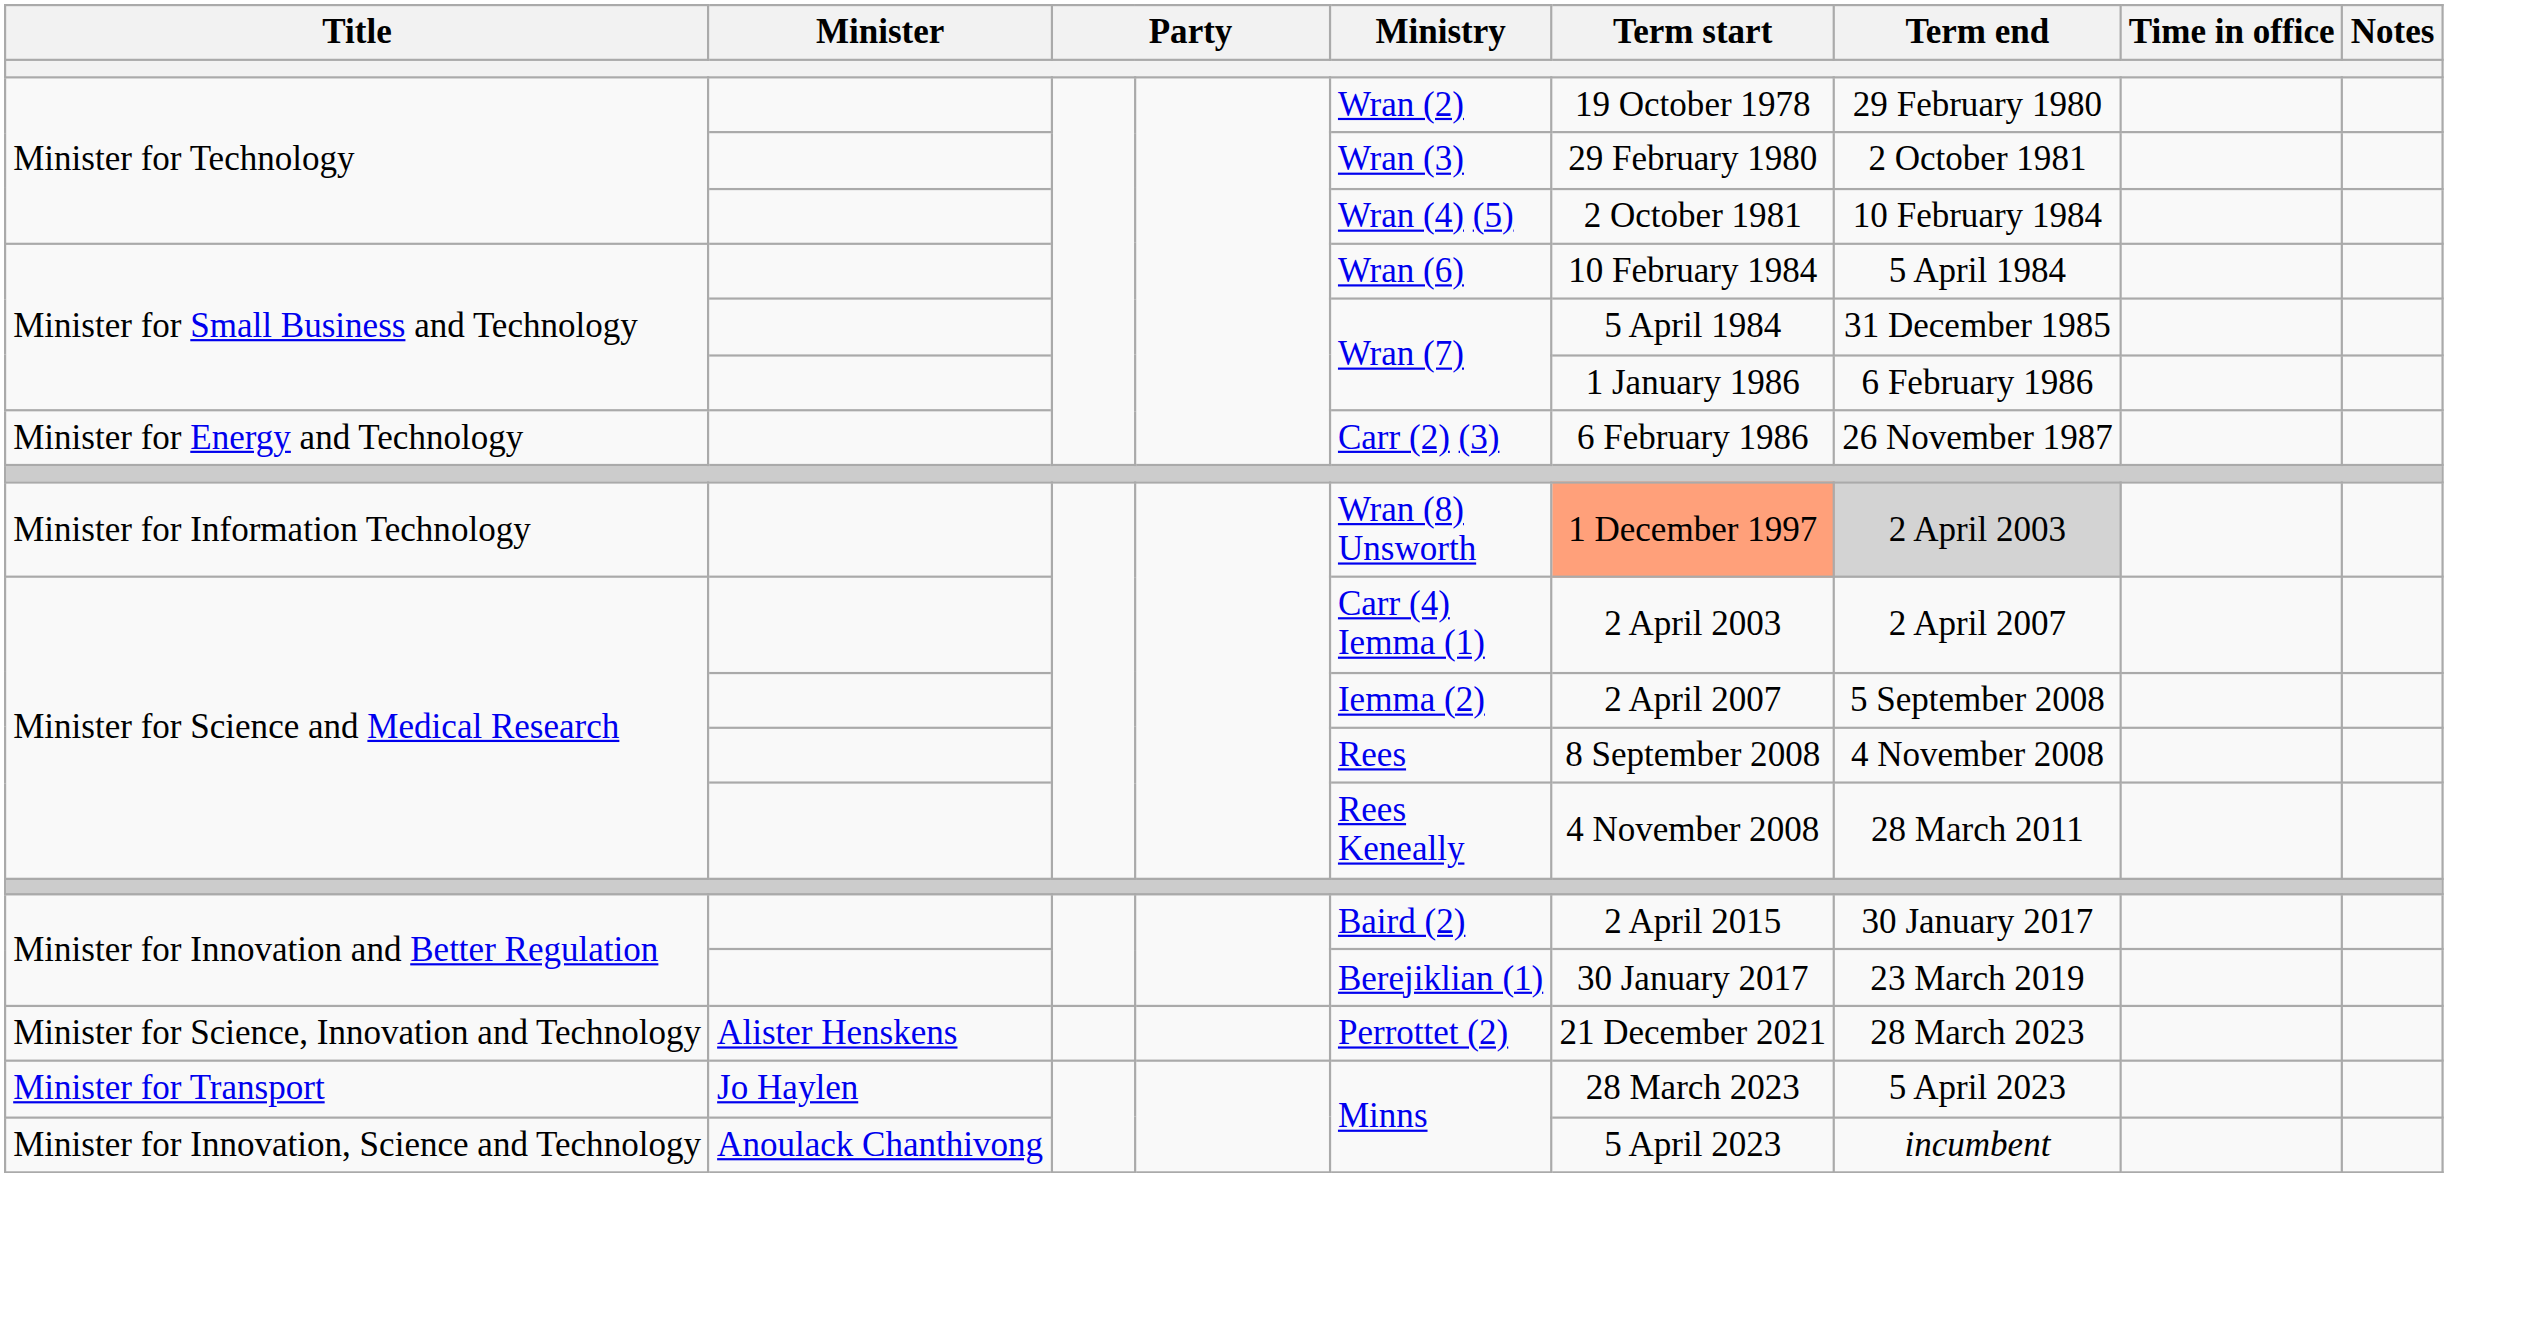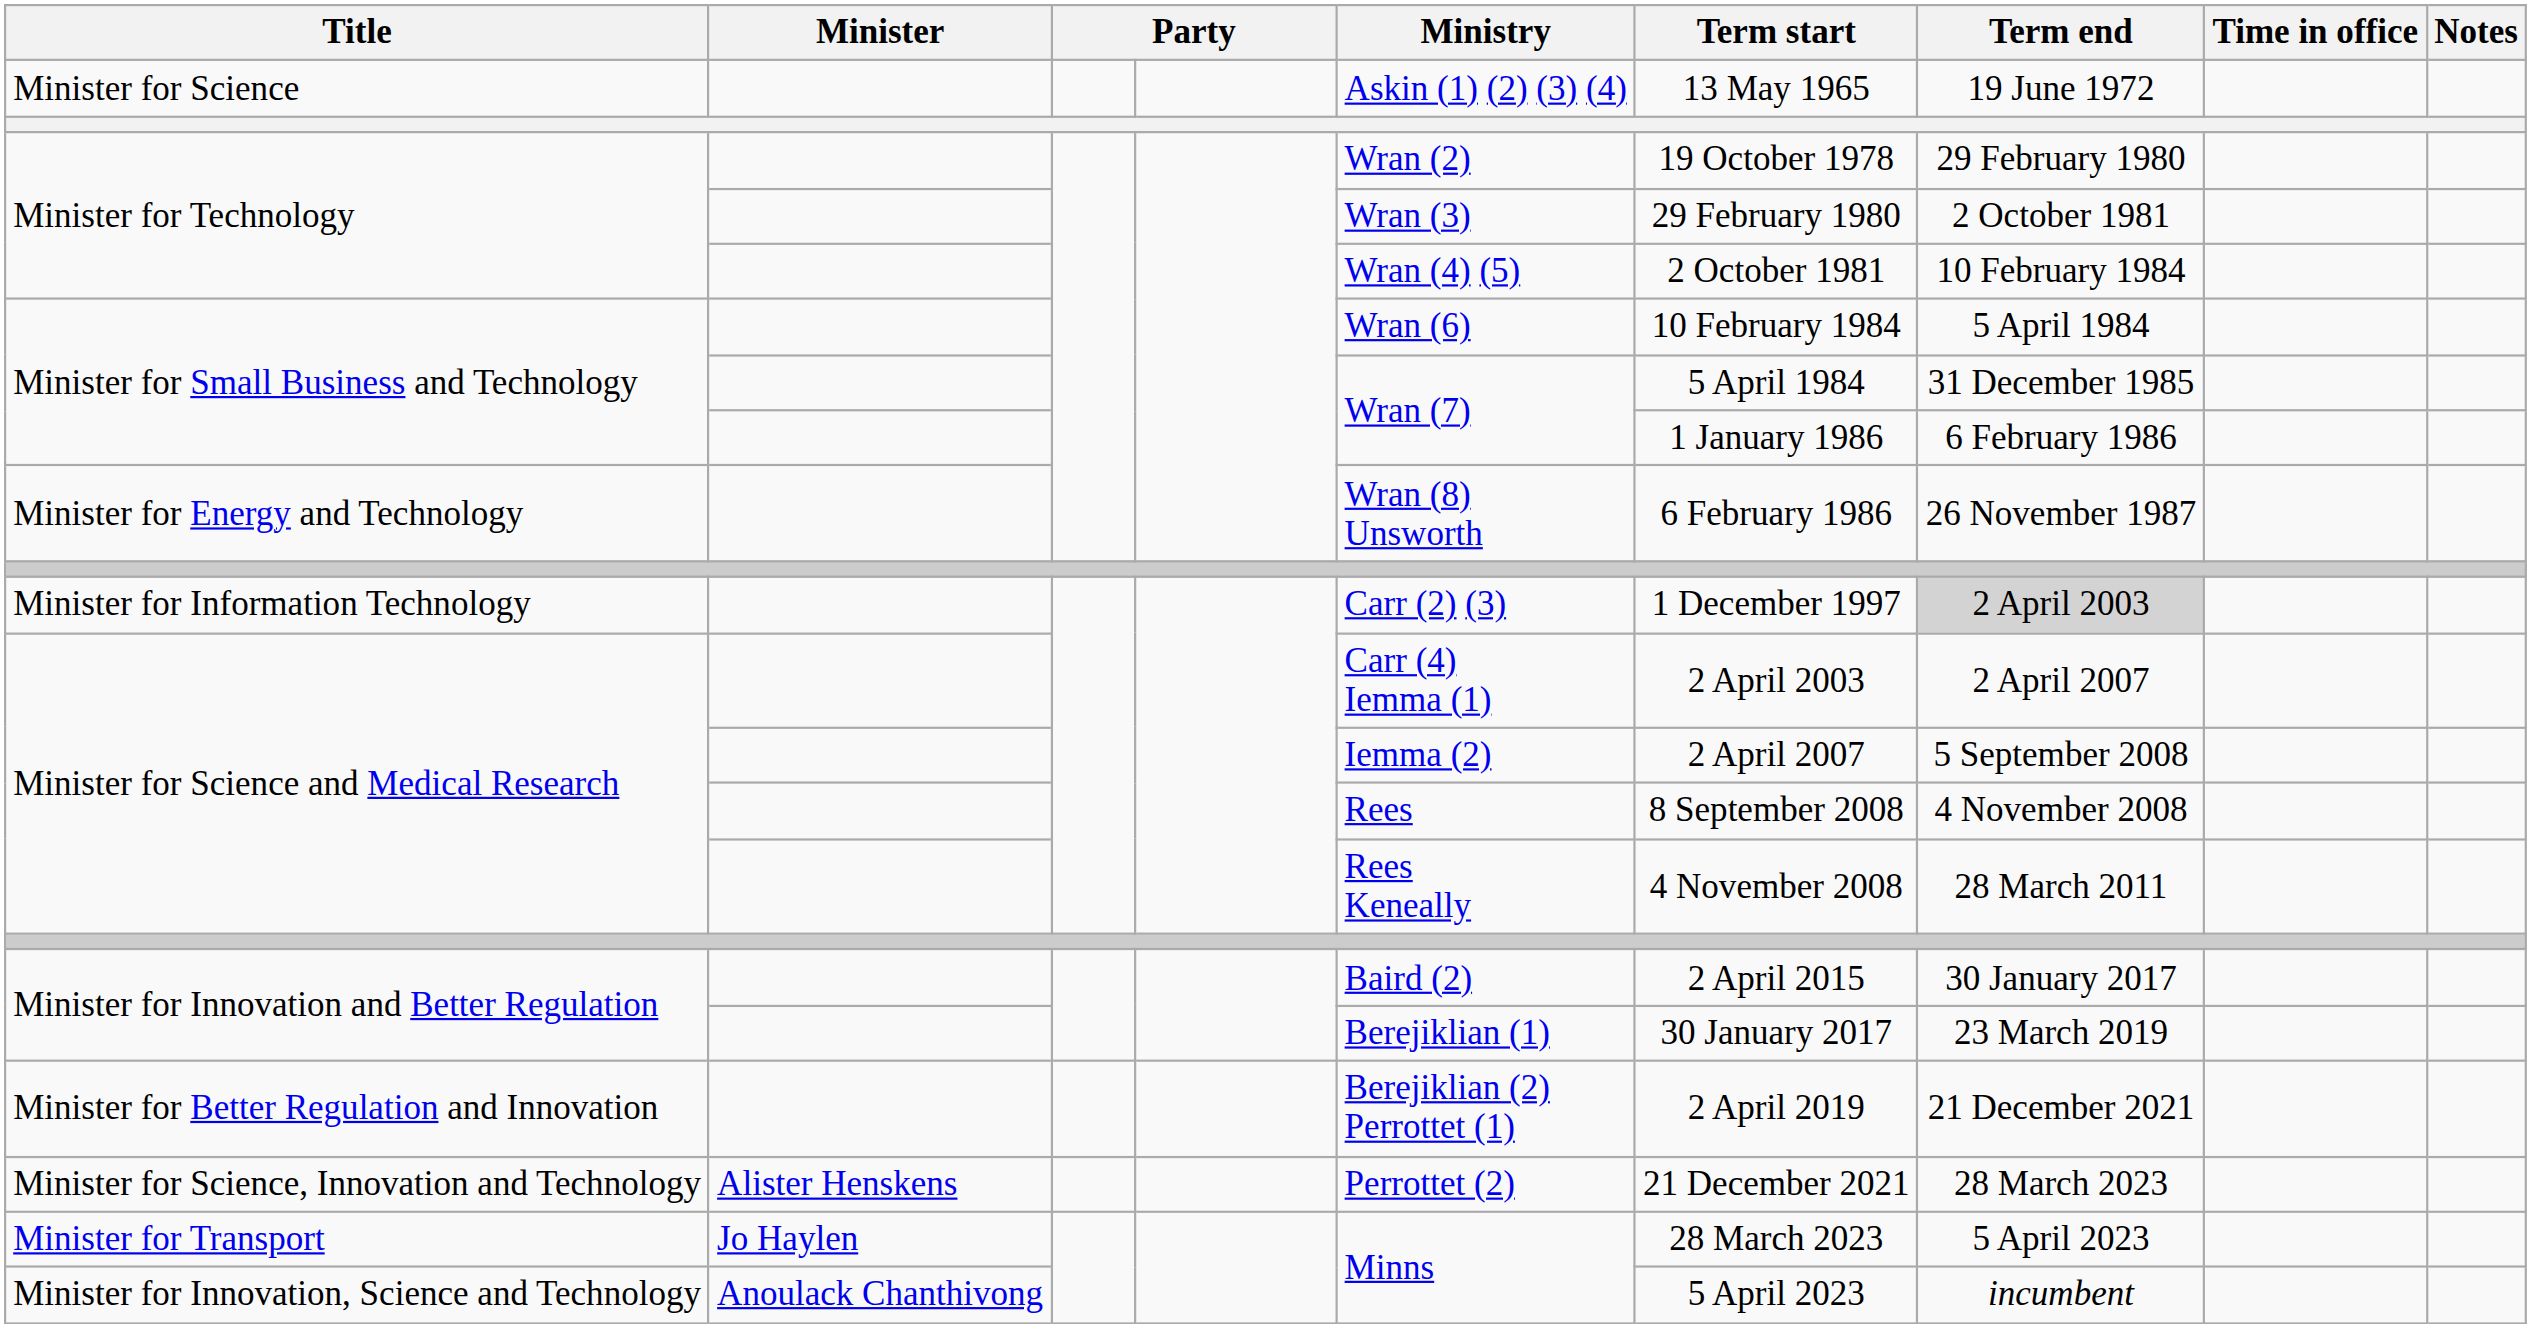 <table class="wikitable sortable">
 <tr>
 <th>Title</th>
 <th>Minister</th>
 <th colspan=2>Party</th>
 <th>Ministry</th>
 <th data-sort-type="date">Term start</th>
 <th data-sort-type=date>Term end</th>
 <th>Time in office</th>
 <th class="unsortable">Notes</th>
+</tr>
+<tr>
+<td>Minister for Science</td>
+<td></td>
+<td> </td>
+<td width=8%></td>
+<td><a href='#'>Askin (1)</a> <a href='#'>(2)</a> <a href='#'>(3)</a> <a href='#'>(4)</a></td>
+<td align=center>13 May 1965</td>
+<td align=center>19 June 1972</td>
+<td align=right><strong></strong></td>
+<td></td>
 </tr>
 <tr>
 <th colspan="9"></th>
 </tr>
 <tr>
 <td rowspan=3>Minister for Technology</td>
 <td></td>
 <td rowspan=7 > </td>
 <td rowspan=7></td>
 <td><a href='#'>Wran (2)</a></td>
 <td align=center>19 October 1978</td>
 <td align=center>29 February 1980</td>
 <td align=right></td>
 <td></td>
 </tr>
 <tr>
 <td></td>
 <td><a href='#'>Wran (3)</a></td>
 <td align=center>29 February 1980</td>
 <td align=center>2 October 1981</td>
 <td align=right></td>
 <td></td>
 </tr>
 <tr>
 <td></td>
 <td><a href='#'>Wran (4)</a> <a href='#'>(5)</a></td>
 <td align=center>2 October 1981</td>
 <td align=center>10 February 1984</td>
 <td align=right></td>
 <td></td>
 </tr>
 <tr>
 <td rowspan=3>Minister for <a href='#'>Small Business</a> and Technology</td>
 <td></td>
 <td><a href='#'>Wran (6)</a></td>
 <td align=center>10 February 1984</td>
 <td align=center>5 April 1984</td>
 <td align=right></td>
 <td></td>
 </tr>
 <tr>
 <td></td>
 <td rowspan=2><a href='#'>Wran (7)</a></td>
 <td align=center>5 April 1984</td>
 <td align=center>31 December 1985</td>
 <td align=right></td>
 <td></td>
 </tr>
 <tr>
 <td></td>
 <td align=center>1 January 1986</td>
 <td align=center>6 February 1986</td>
 <td align=right></td>
 <td></td>
 </tr>
 <tr>
 <td>Minister for <a href='#'>Energy</a> and Technology</td>
 <td></td>
-<td><a href='#'>Carr (2)</a> <a href='#'>(3)</a></td>
+<td><a href='#'>Wran (8)</a><br><a href='#'>Unsworth</a></td>
 <td align=center>6 February 1986</td>
 <td align=center>26 November 1987</td>
 <td align=right></td>
 <td></td>
 </tr>
 <tr>
 <th colspan=9 style="background: #cccccc;"></th>
 </tr>
 <tr>
 <td>Minister for Information Technology</td>
 <td></td>
 <td rowspan=5 > </td>
 <td rowspan=5></td>
-<td><a href='#'>Wran (8)</a><br><a href='#'>Unsworth</a></td>
-<td align=center style="background: lightsalmon;">1 December 1997</td>
+<td><a href='#'>Carr (2)</a> <a href='#'>(3)</a></td>
+<td align=center>1 December 1997</td>
 <td align=center style="background: lightgrey;">2 April 2003</td>
 <td align=right></td>
 <td></td>
 </tr>
 <tr>
 <td rowspan="4">Minister for Science and <a href='#'>Medical Research</a></td>
 <td></td>
 <td><a href='#'>Carr (4)</a><br><a href='#'>Iemma (1)</a></td>
 <td align=center>2 April 2003</td>
 <td align=center>2 April 2007</td>
 <td align=right></td>
 <td></td>
 </tr>
 <tr>
 <td></td>
 <td><a href='#'>Iemma (2)</a></td>
 <td align=center>2 April 2007</td>
 <td align=center>5 September 2008</td>
 <td align=right></td>
 <td></td>
 </tr>
 <tr>
 <td></td>
 <td><a href='#'>Rees</a></td>
 <td align=center>8 September 2008</td>
 <td align=center>4 November 2008</td>
 <td align=right></td>
 <td></td>
 </tr>
 <tr>
 <td></td>
 <td><a href='#'>Rees</a><br><a href='#'>Keneally</a></td>
 <td align=center>4 November 2008</td>
 <td align=center>28 March 2011</td>
 <td align=right></td>
 <td></td>
 </tr>
 <tr>
 <th colspan=9 style="background: #cccccc;"></th>
 </tr>
 <tr>
 <td rowspan="2">Minister for Innovation and <a href='#'>Better Regulation</a></td>
 <td></td>
 <td rowspan=2 > </td>
 <td rowspan=2 width=8%></td>
 <td><a href='#'>Baird (2)</a></td>
 <td align=center>2 April 2015</td>
 <td align=center>30 January 2017</td>
 <td align=right></td>
 <td></td>
 </tr>
 <tr>
 <td></td>
 <td><a href='#'>Berejiklian (1)</a></td>
 <td align=center>30 January 2017</td>
 <td align=center>23 March 2019</td>
 <td align=right></td>
 <td></td>
 </tr>
 <tr>
+<td>Minister for <a href='#'>Better Regulation</a> and Innovation</td>
+<td></td>
+<td> </td>
+<td></td>
+<td><a href='#'>Berejiklian (2)</a><br><a href='#'>Perrottet (1)</a></td>
+<td align=center>2 April 2019</td>
+<td align=center>21 December 2021</td>
+<td align=right></td>
+<td></td>
+</tr>
+<tr>
 <td>Minister for Science, Innovation and Technology</td>
 <td><a href='#'>Alister Henskens</a></td>
 <td> </td>
 <td width=8%></td>
 <td><a href='#'>Perrottet (2)</a></td>
 <td align=center>21 December 2021</td>
 <td align=center>28 March 2023</td>
 <td align=right></td>
 <td></td>
 </tr>
 <tr>
 <td><a href='#'>Minister for Transport</a></td>
 <td><a href='#'>Jo Haylen</a></td>
 <td rowspan=2 > </td>
 <td width=8% rowspan=2></td>
 <td rowspan=2><a href='#'>Minns</a></td>
 <td align=center>28 March 2023</td>
 <td align=center>5 April 2023</td>
 <td align=right></td>
 <td></td>
 </tr>
 <tr>
 <td>Minister for Innovation, Science and Technology</td>
 <td><a href='#'>Anoulack Chanthivong</a></td>
 <td align=center>5 April 2023</td>
 <td align=center><em>incumbent</em></td>
 <td align=right></td>
 <td></td>
 </tr>
 </table>
